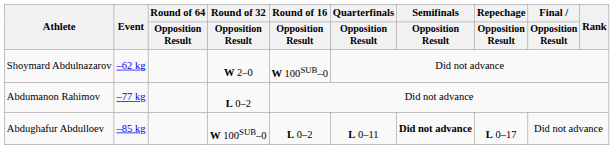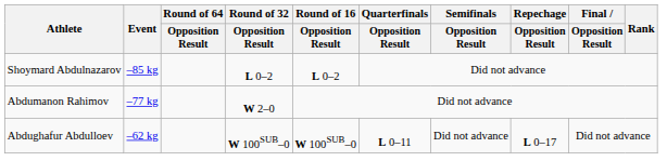 <table class=wikitable style=font-size:90%;text-align:center>
 <tr>
 <th rowspan="2">Athlete</th>
 <th rowspan="2">Event</th>
 <th>Round of 64</th>
 <th>Round of 32</th>
 <th>Round of 16</th>
 <th>Quarterfinals</th>
 <th>Semifinals</th>
 <th>Repechage</th>
 <th>Final / </th>
 <th rowspan=2>Rank</th>
 </tr>
 <tr style="font-size:95%">
 <th>Opposition<br>Result</th>
 <th>Opposition<br>Result</th>
 <th>Opposition<br>Result</th>
 <th>Opposition<br>Result</th>
 <th>Opposition<br>Result</th>
 <th>Opposition<br>Result</th>
 <th>Opposition<br>Result</th>
 </tr>
 <tr>
 <td align=left>Shoymard Abdulnazarov</td>
-<td align=left><a href='#'>–62 kg</a></td>
+<td align=left><a href='#'>–85 kg</a></td>
 <td></td>
-<td><br><strong>W</strong> 2–0</td>
-<td><br><strong>W</strong> 100<sup>SUB</sup>–0</td>
+<td><br><strong>L</strong> 0–2</td>
+<td><br><strong>L</strong> 0–2</td>
 <td colspan=5>Did not advance</td>
 </tr>
 <tr>
 <td align=left>Abdumanon Rahimov</td>
 <td align=left><a href='#'>–77 kg</a></td>
 <td></td>
-<td><br><strong>L</strong> 0–2</td>
+<td><br><strong>W</strong> 2–0</td>
 <td colspan=6>Did not advance</td>
 </tr>
 <tr>
 <td align=left>Abdughafur Abdulloev</td>
-<td align=left><a href='#'>–85 kg</a></td>
+<td align=left><a href='#'>–62 kg</a></td>
 <td></td>
 <td><br><strong>W</strong> 100<sup>SUB</sup>–0</td>
-<td><br><strong>L</strong> 0–2</td>
+<td><br><strong>W</strong> 100<sup>SUB</sup>–0</td>
 <td><br><strong>L</strong> 0–11</td>
-<td><strong>Did not advance</strong></td>
+<td>Did not advance</td>
 <td><br><strong>L</strong> 0–17</td>
 <td colspan=2>Did not advance</td>
 </tr>
 </table>
